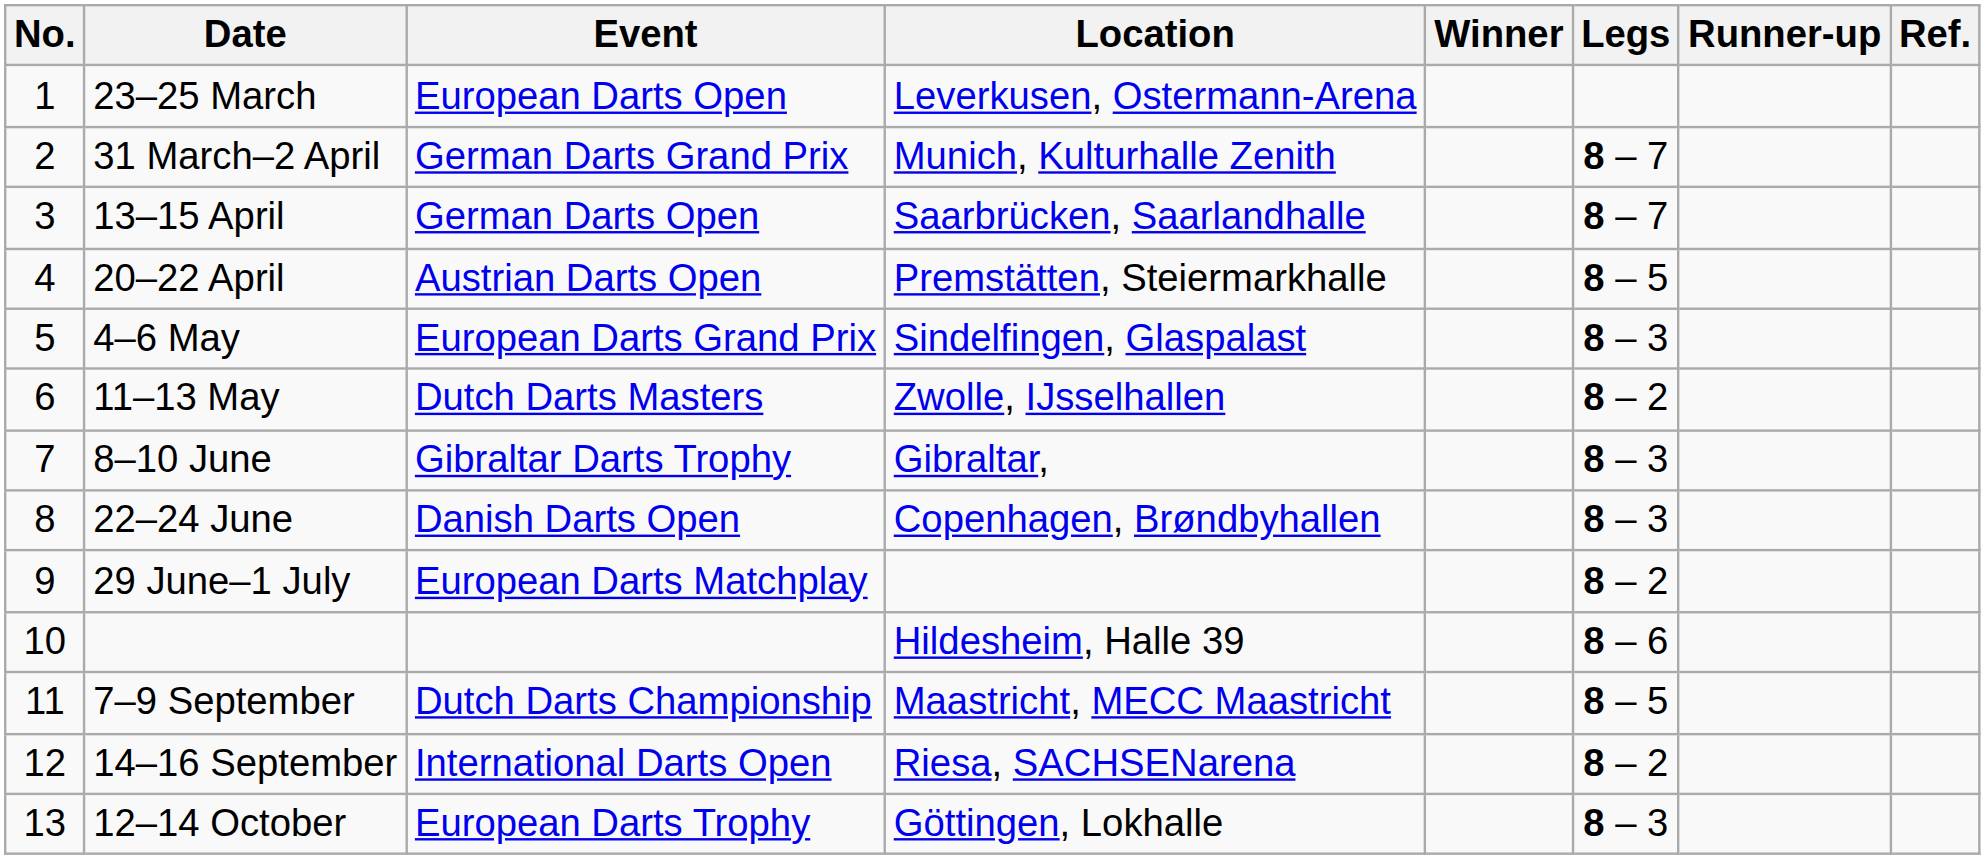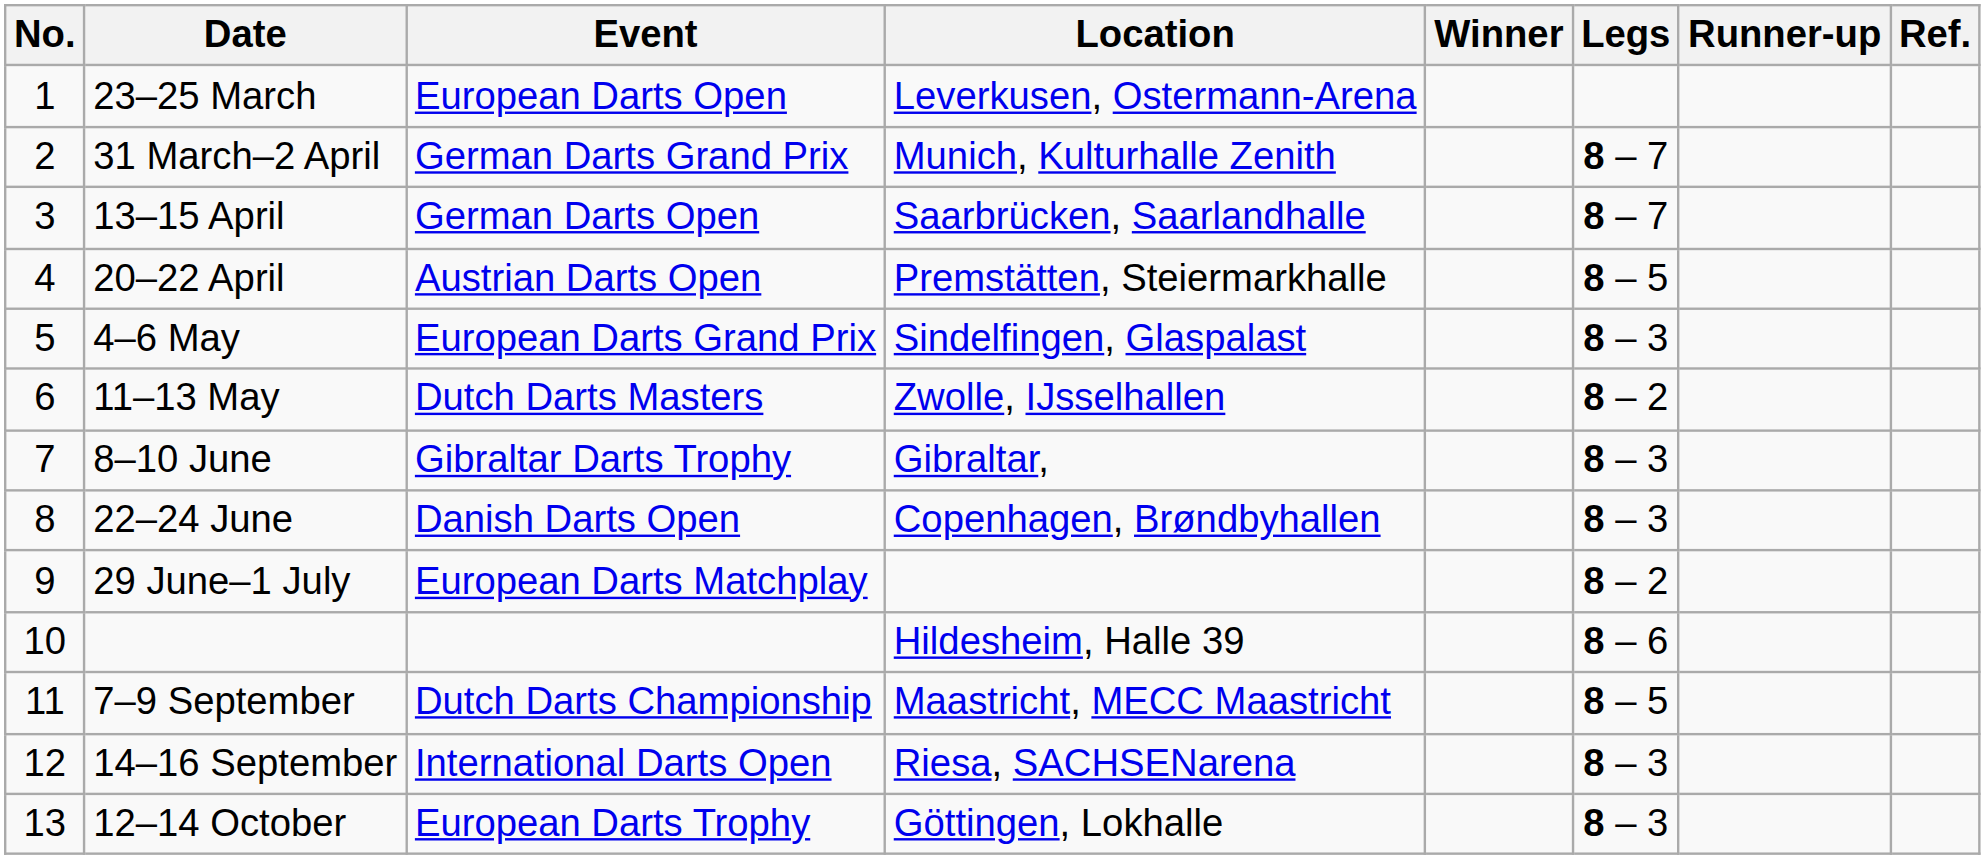 <table class="wikitable">
 <tr>
 <th>No.</th>
 <th>Date</th>
 <th>Event</th>
 <th>Location</th>
 <th>Winner</th>
 <th>Legs</th>
 <th>Runner-up</th>
 <th>Ref.</th>
 </tr>
 <tr>
 <td align=center>1</td>
 <td align=left>23–25 March</td>
 <td><a href='#'>European Darts Open</a></td>
 <td> <a href='#'>Leverkusen</a>, <a href='#'>Ostermann-Arena</a></td>
 <td align="right"></td>
 <td align="center"></td>
 <td></td>
 <td align="center"></td>
 </tr>
 <tr>
 <td align=center>2</td>
 <td align=left>31 March–2 April</td>
 <td><a href='#'>German Darts Grand Prix</a></td>
 <td> <a href='#'>Munich</a>, <a href='#'>Kulturhalle Zenith</a></td>
 <td align="right"></td>
 <td align="center"><strong>8</strong> – 7</td>
 <td></td>
 <td align="center"></td>
 </tr>
 <tr>
 <td align=center>3</td>
 <td align=left>13–15 April</td>
 <td><a href='#'>German Darts Open</a></td>
 <td> <a href='#'>Saarbrücken</a>, <a href='#'>Saarlandhalle</a></td>
 <td align="right"></td>
 <td align="center"><strong>8</strong> – 7</td>
 <td></td>
 <td align="center"></td>
 </tr>
 <tr>
 <td align=center>4</td>
 <td align=left>20–22 April</td>
 <td><a href='#'>Austrian Darts Open</a></td>
 <td> <a href='#'>Premstätten</a>, Steiermarkhalle</td>
 <td align="right"></td>
 <td align="center"><strong>8</strong> – 5</td>
 <td></td>
 <td align="center"></td>
 </tr>
 <tr>
 <td align=center>5</td>
 <td align=left>4–6 May</td>
 <td><a href='#'>European Darts Grand Prix</a></td>
 <td> <a href='#'>Sindelfingen</a>, <a href='#'>Glaspalast</a></td>
 <td align="right"></td>
 <td align="center"><strong>8</strong> – 3</td>
 <td></td>
 <td align="center"></td>
 </tr>
 <tr>
 <td align=center>6</td>
 <td align=left>11–13 May</td>
 <td><a href='#'>Dutch Darts Masters</a></td>
 <td> <a href='#'>Zwolle</a>, <a href='#'>IJsselhallen</a></td>
 <td align="right"></td>
 <td align="center"><strong>8</strong> – 2</td>
 <td></td>
 <td align="center"></td>
 </tr>
 <tr>
 <td align=center>7</td>
 <td align=left>8–10 June</td>
 <td><a href='#'>Gibraltar Darts Trophy</a></td>
 <td> <a href='#'>Gibraltar</a>, </td>
 <td align="right"></td>
 <td align="center"><strong>8</strong> – 3</td>
 <td></td>
 <td align="center"></td>
 </tr>
 <tr>
 <td align=center>8</td>
 <td align=left>22–24 June</td>
 <td><a href='#'>Danish Darts Open</a></td>
 <td> <a href='#'>Copenhagen</a>, <a href='#'>Brøndbyhallen</a></td>
 <td align="right"></td>
 <td align="center"><strong>8</strong> – 3</td>
 <td></td>
 <td align="center"></td>
 </tr>
 <tr>
 <td align=center>9</td>
 <td align=left>29 June–1 July</td>
 <td><a href='#'>European Darts Matchplay</a></td>
 <td></td>
 <td align="right"></td>
 <td align="center"><strong>8</strong> – 2</td>
 <td></td>
 <td align="center"></td>
 </tr>
 <tr>
 <td align=center>10</td>
 <td align=left></td>
 <td></td>
 <td> <a href='#'>Hildesheim</a>, Halle 39</td>
 <td align="right"></td>
 <td align="center"><strong>8</strong> – 6</td>
 <td></td>
 <td align="center"></td>
 </tr>
 <tr>
 <td align=center>11</td>
 <td align=left>7–9 September</td>
 <td><a href='#'>Dutch Darts Championship</a></td>
 <td> <a href='#'>Maastricht</a>, <a href='#'>MECC Maastricht</a></td>
 <td align="right"></td>
 <td align="center"><strong>8</strong> – 5</td>
 <td></td>
 <td align="center"></td>
 </tr>
 <tr>
 <td align=center>12</td>
 <td align=left>14–16 September</td>
 <td><a href='#'>International Darts Open</a></td>
 <td> <a href='#'>Riesa</a>, <a href='#'>SACHSENarena</a></td>
 <td align="right"></td>
-<td align="center"><strong>8</strong> – 2</td>
+<td align="center"><strong>8</strong> – 3</td>
 <td></td>
 <td align="center"></td>
 </tr>
 <tr>
 <td align=center>13</td>
 <td align=left>12–14 October</td>
 <td><a href='#'>European Darts Trophy</a></td>
 <td> <a href='#'>Göttingen</a>, Lokhalle</td>
 <td align="right"></td>
 <td align="center"><strong>8</strong> – 3</td>
 <td></td>
 <td align="center"></td>
 </tr>
 </table>
